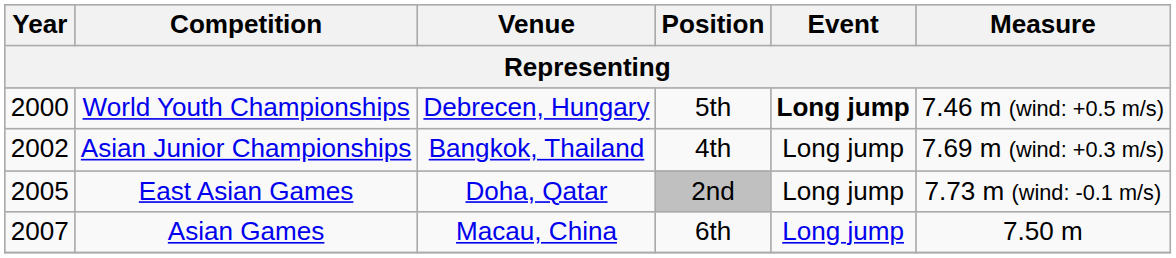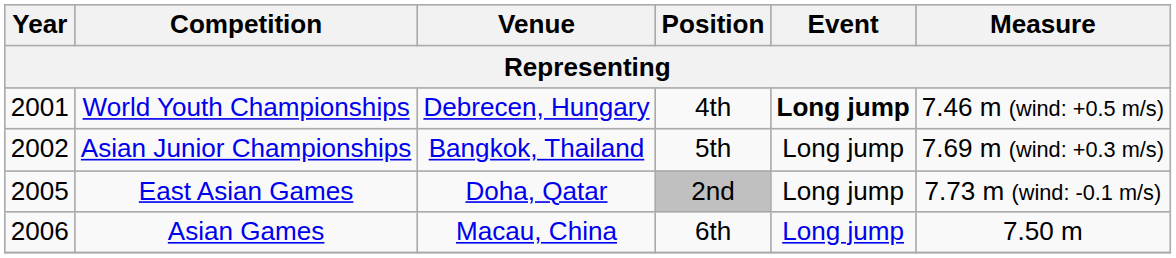 <table class="wikitable sortable" style=text-align:center>
 <tr>
 <th>Year</th>
 <th>Competition</th>
 <th>Venue</th>
 <th>Position</th>
 <th>Event</th>
 <th>Measure</th>
 </tr>
 <tr>
 <th colspan="6">Representing </th>
 </tr>
 <tr>
-<td>2000</td>
+<td>2001</td>
 <td><a href='#'>World Youth Championships</a></td>
 <td><a href='#'>Debrecen, Hungary</a></td>
-<td>5th</td>
+<td>4th</td>
 <td><strong>Long jump</strong></td>
 <td>7.46 m <small>(wind: +0.5 m/s)</small></td>
 </tr>
 <tr>
 <td>2002</td>
 <td><a href='#'>Asian Junior Championships</a></td>
 <td><a href='#'>Bangkok, Thailand</a></td>
-<td>4th</td>
+<td>5th</td>
 <td>Long jump</td>
 <td>7.69 m <small>(wind: +0.3 m/s)</small></td>
 </tr>
 <tr>
 <td>2005</td>
 <td><a href='#'>East Asian Games</a></td>
 <td><a href='#'>Doha, Qatar</a></td>
 <td bgcolor="silver">2nd</td>
 <td>Long jump</td>
 <td>7.73 m <small>(wind: -0.1 m/s)</small></td>
 </tr>
 <tr>
-<td>2007</td>
+<td>2006</td>
 <td><a href='#'>Asian Games</a></td>
 <td><a href='#'>Macau, China</a></td>
 <td>6th</td>
 <td><a href='#'>Long jump</a></td>
 <td>7.50 m</td>
 </tr>
 <tr>
 </tr>
 </table>
